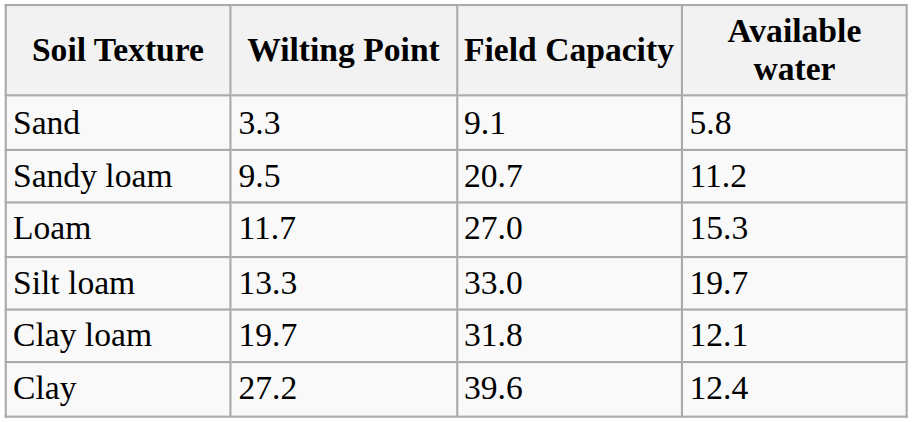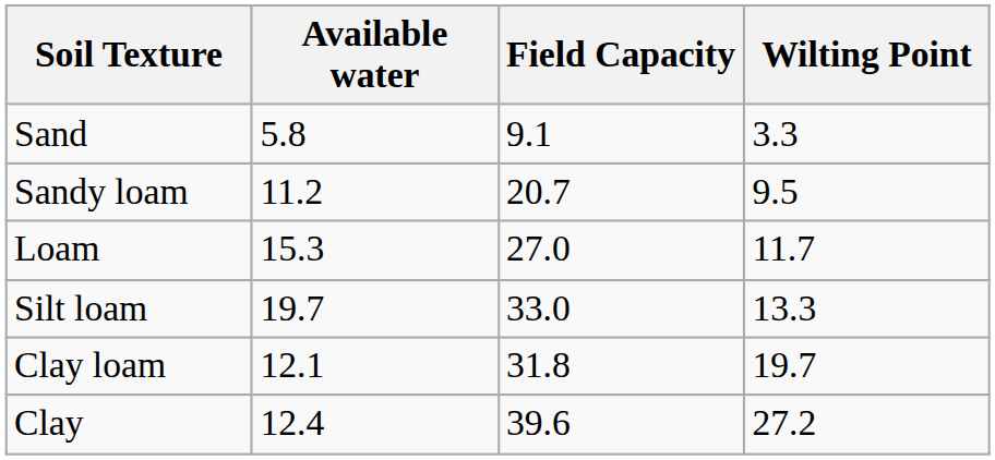 <table class="wikitable" style="border-spacing: 5px; margin:auto;">
 <tr>
 <th scope="col" style="width:100px;">Soil Texture</th>
+<th scope="col" style="width:100px;">Available water</th>
+<th scope="col" style="width:100px;">Field Capacity</th>
 <th scope="col" style="width:100px;">Wilting Point</th>
-<th scope="col" style="width:100px;">Field Capacity</th>
-<th scope="col" style="width:100px;">Available water</th>
 </tr>
 <tr>
 <td>Sand</td>
+<td>5.8</td>
+<td>9.1</td>
 <td>3.3</td>
-<td>9.1</td>
-<td>5.8</td>
 </tr>
 <tr>
 <td>Sandy loam</td>
+<td>11.2</td>
+<td>20.7</td>
 <td>9.5</td>
-<td>20.7</td>
-<td>11.2</td>
 </tr>
 <tr>
 <td>Loam</td>
+<td>15.3</td>
+<td>27.0</td>
 <td>11.7</td>
-<td>27.0</td>
-<td>15.3</td>
 </tr>
 <tr>
 <td>Silt loam</td>
+<td>19.7</td>
+<td>33.0</td>
 <td>13.3</td>
-<td>33.0</td>
+</tr>
+<tr>
+<td>Clay loam</td>
+<td>12.1</td>
+<td>31.8</td>
 <td>19.7</td>
 </tr>
 <tr>
-<td>Clay loam</td>
-<td>19.7</td>
-<td>31.8</td>
-<td>12.1</td>
-</tr>
-<tr>
 <td>Clay</td>
+<td>12.4</td>
+<td>39.6</td>
 <td>27.2</td>
-<td>39.6</td>
-<td>12.4</td>
 </tr>
 </table>
